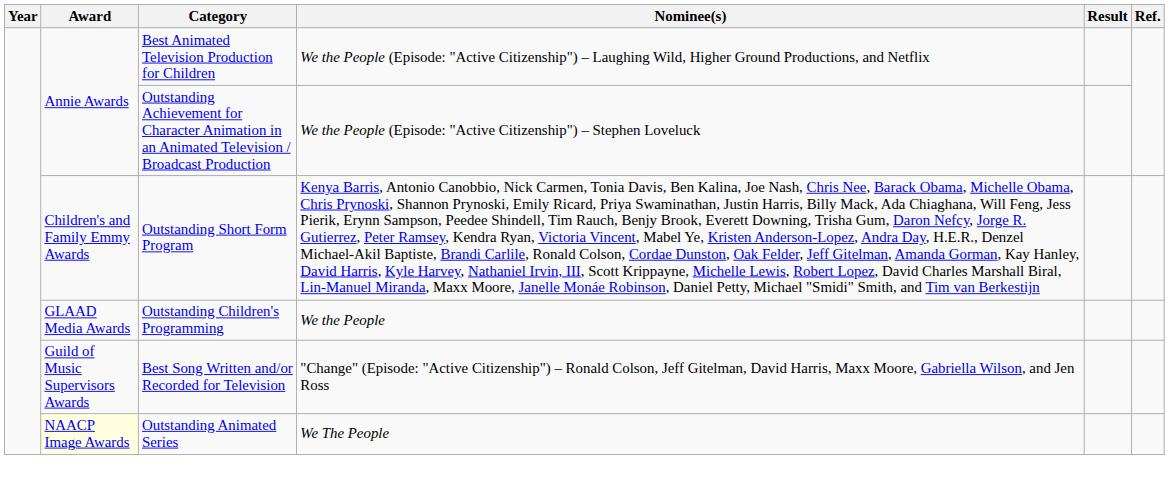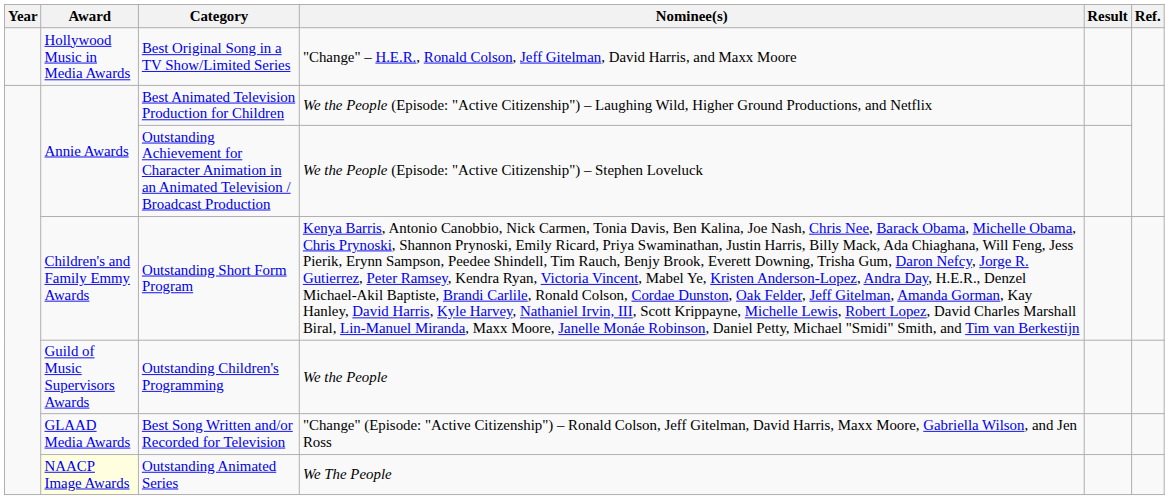 <table class="wikitable plainrowheaders">
 <tr>
 <th>Year</th>
 <th>Award</th>
 <th>Category</th>
 <th>Nominee(s)</th>
 <th>Result</th>
 <th>Ref.</th>
+</tr>
+<tr>
+<td></td>
+<td><a href='#'>Hollywood Music in Media Awards</a></td>
+<td><a href='#'>Best Original Song in a TV Show/Limited Series</a></td>
+<td>"Change" – <a href='#'>H.E.R.</a>, <a href='#'>Ronald Colson</a>, <a href='#'>Jeff Gitelman</a>, David Harris, and Maxx Moore</td>
+<td></td>
+<td align="center"></td>
 </tr>
 <tr>
 <td rowspan="6"></td>
 <td rowspan="2"><a href='#'>Annie Awards</a></td>
 <td><a href='#'>Best Animated Television Production for Children</a></td>
 <td><em>We the People</em> (Episode: "Active Citizenship") – Laughing Wild, Higher Ground Productions, and Netflix</td>
 <td></td>
 <td align="center" rowspan="2"></td>
 </tr>
 <tr>
 <td><a href='#'>Outstanding Achievement for Character Animation in an Animated Television / Broadcast Production</a></td>
 <td><em>We the People</em> (Episode: "Active Citizenship") – Stephen Loveluck</td>
 <td></td>
 </tr>
 <tr>
 <td><a href='#'>Children's and Family Emmy Awards</a></td>
 <td><a href='#'>Outstanding Short Form Program</a></td>
 <td><a href='#'>Kenya Barris</a>, Antonio Canobbio, Nick Carmen, Tonia Davis, Ben Kalina, Joe Nash, <a href='#'>Chris Nee</a>, <a href='#'>Barack Obama</a>, <a href='#'>Michelle Obama</a>, <a href='#'>Chris Prynoski</a>, Shannon Prynoski, Emily Ricard, Priya Swaminathan, Justin Harris, Billy Mack, Ada Chiaghana, Will Feng, Jess Pierik, Erynn Sampson, Peedee Shindell, Tim Rauch, Benjy Brook, Everett Downing, Trisha Gum, <a href='#'>Daron Nefcy</a>, <a href='#'>Jorge R. Gutierrez</a>, <a href='#'>Peter Ramsey</a>, Kendra Ryan, <a href='#'>Victoria Vincent</a>, Mabel Ye, <a href='#'>Kristen Anderson-Lopez</a>, <a href='#'>Andra Day</a>, H.E.R., Denzel Michael-Akil Baptiste, <a href='#'>Brandi Carlile</a>, Ronald Colson, <a href='#'>Cordae Dunston</a>, <a href='#'>Oak Felder</a>, <a href='#'>Jeff Gitelman</a>, <a href='#'>Amanda Gorman</a>, Kay Hanley, <a href='#'>David Harris</a>, <a href='#'>Kyle Harvey</a>, <a href='#'>Nathaniel Irvin, III</a>, Scott Krippayne, <a href='#'>Michelle Lewis</a>, <a href='#'>Robert Lopez</a>, David Charles Marshall Biral, <a href='#'>Lin-Manuel Miranda</a>, Maxx Moore, <a href='#'>Janelle Monáe Robinson</a>, Daniel Petty, Michael "Smidi" Smith, and <a href='#'>Tim van Berkestijn</a></td>
 <td></td>
 <td align="center"></td>
 </tr>
 <tr>
-<td><a href='#'>GLAAD Media Awards</a></td>
+<td><a href='#'>Guild of Music Supervisors Awards</a></td>
 <td><a href='#'>Outstanding Children's Programming</a></td>
 <td><em>We the People</em></td>
 <td></td>
 <td align="center"></td>
 </tr>
 <tr>
-<td><a href='#'>Guild of Music Supervisors Awards</a></td>
+<td><a href='#'>GLAAD Media Awards</a></td>
 <td><a href='#'>Best Song Written and/or Recorded for Television</a></td>
 <td>"Change" (Episode: "Active Citizenship") – Ronald Colson, Jeff Gitelman, David Harris, Maxx Moore, <a href='#'>Gabriella Wilson</a>, and Jen Ross</td>
 <td></td>
 <td align="center"></td>
 </tr>
 <tr>
 <td style="background: lightyellow;"><a href='#'>NAACP Image Awards</a></td>
 <td><a href='#'>Outstanding Animated Series</a></td>
 <td><em>We The People</em></td>
 <td></td>
 <td align="center"></td>
 </tr>
 </table>
